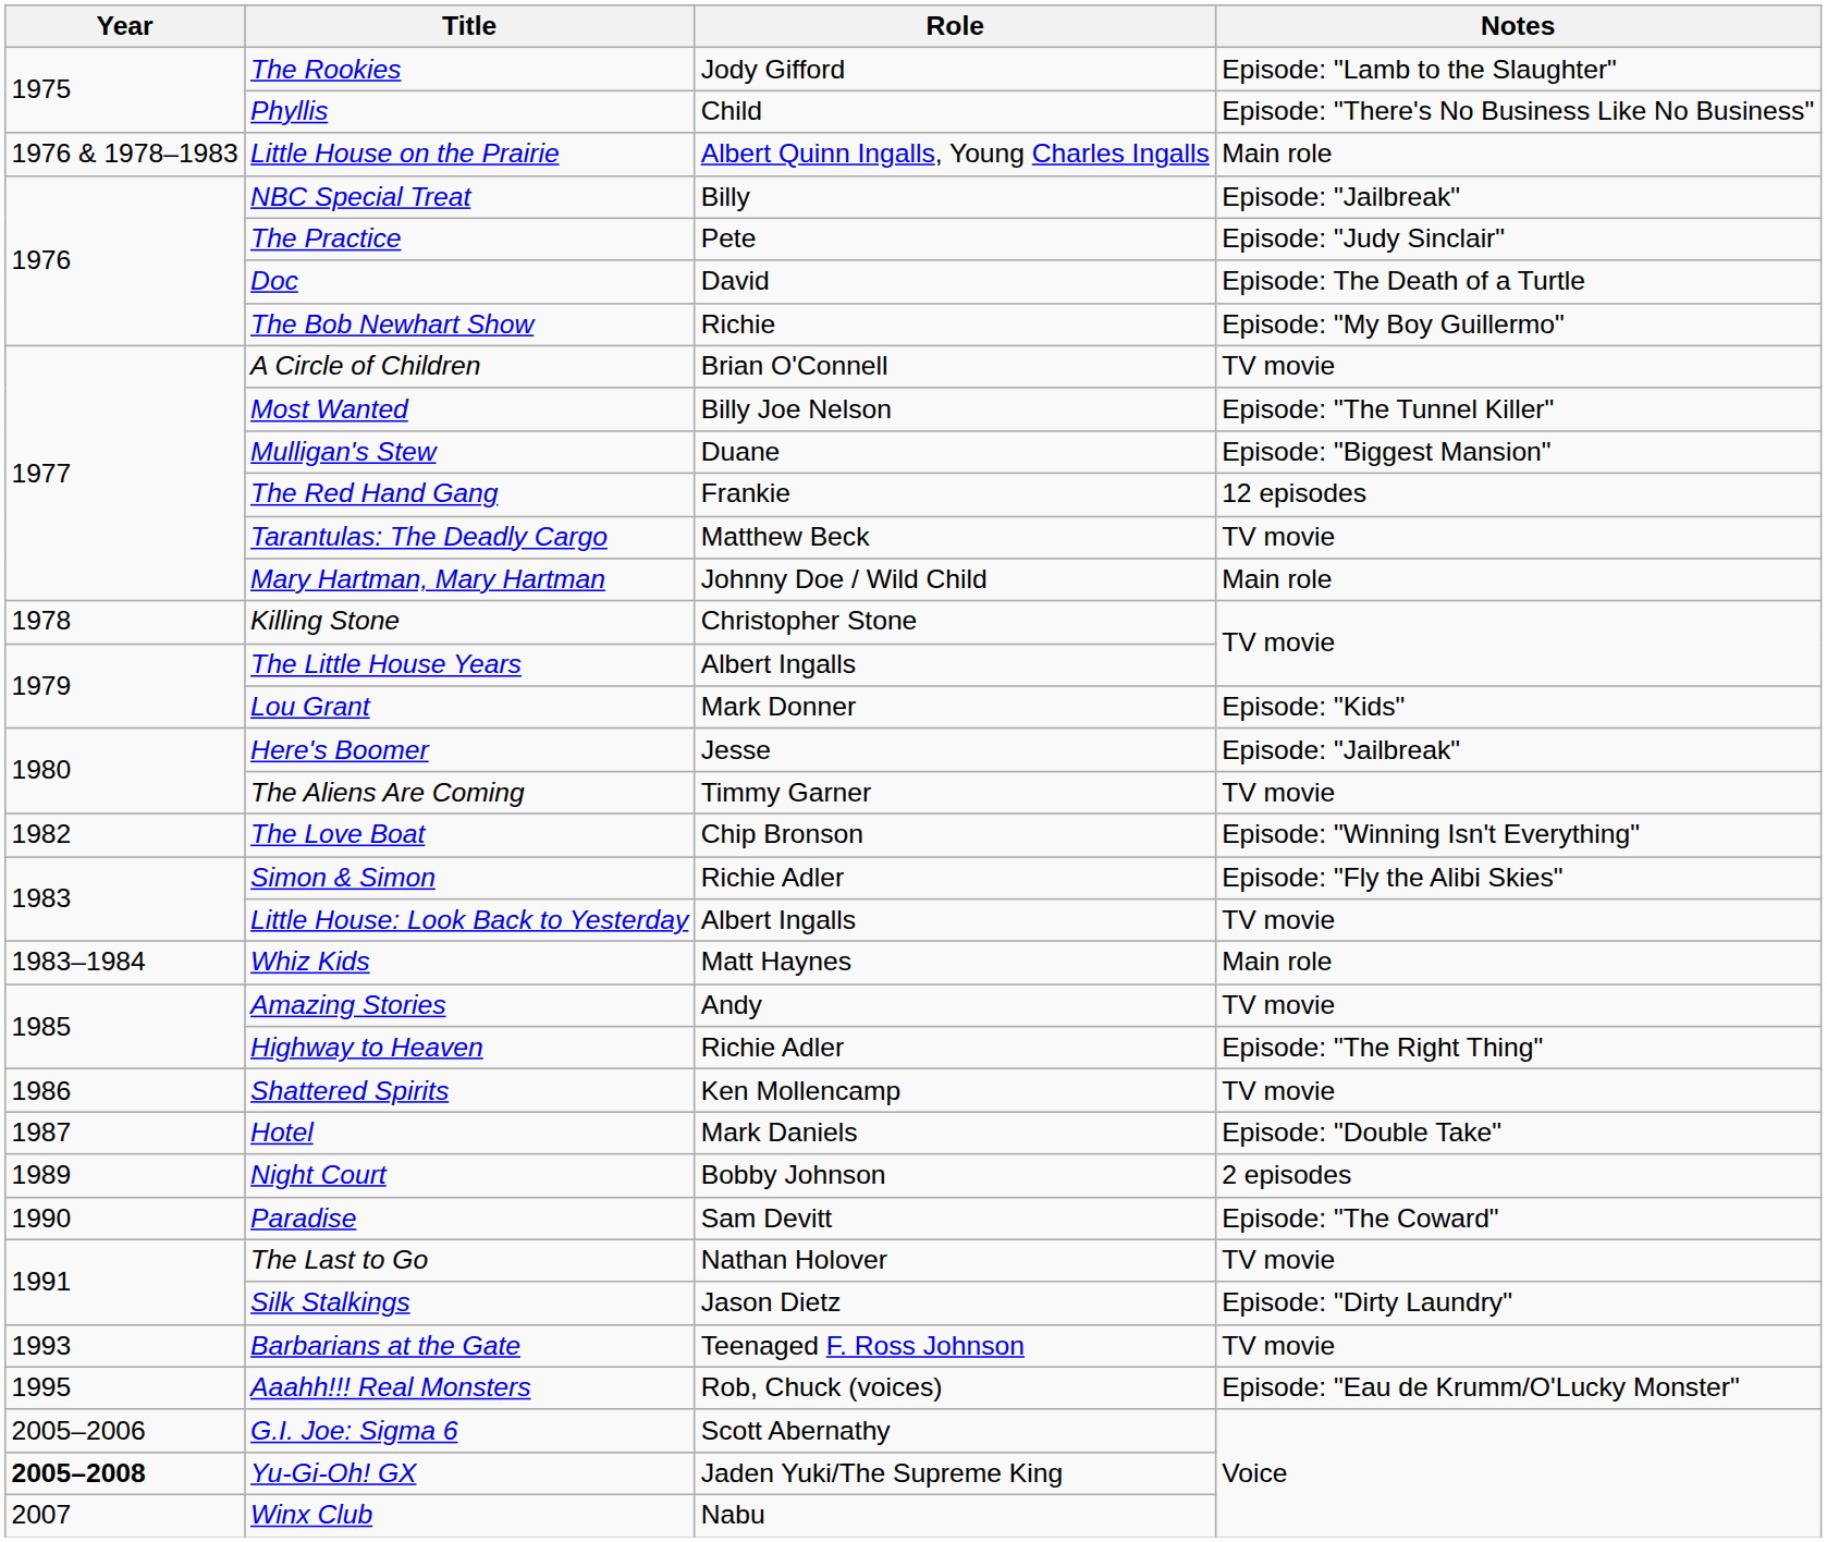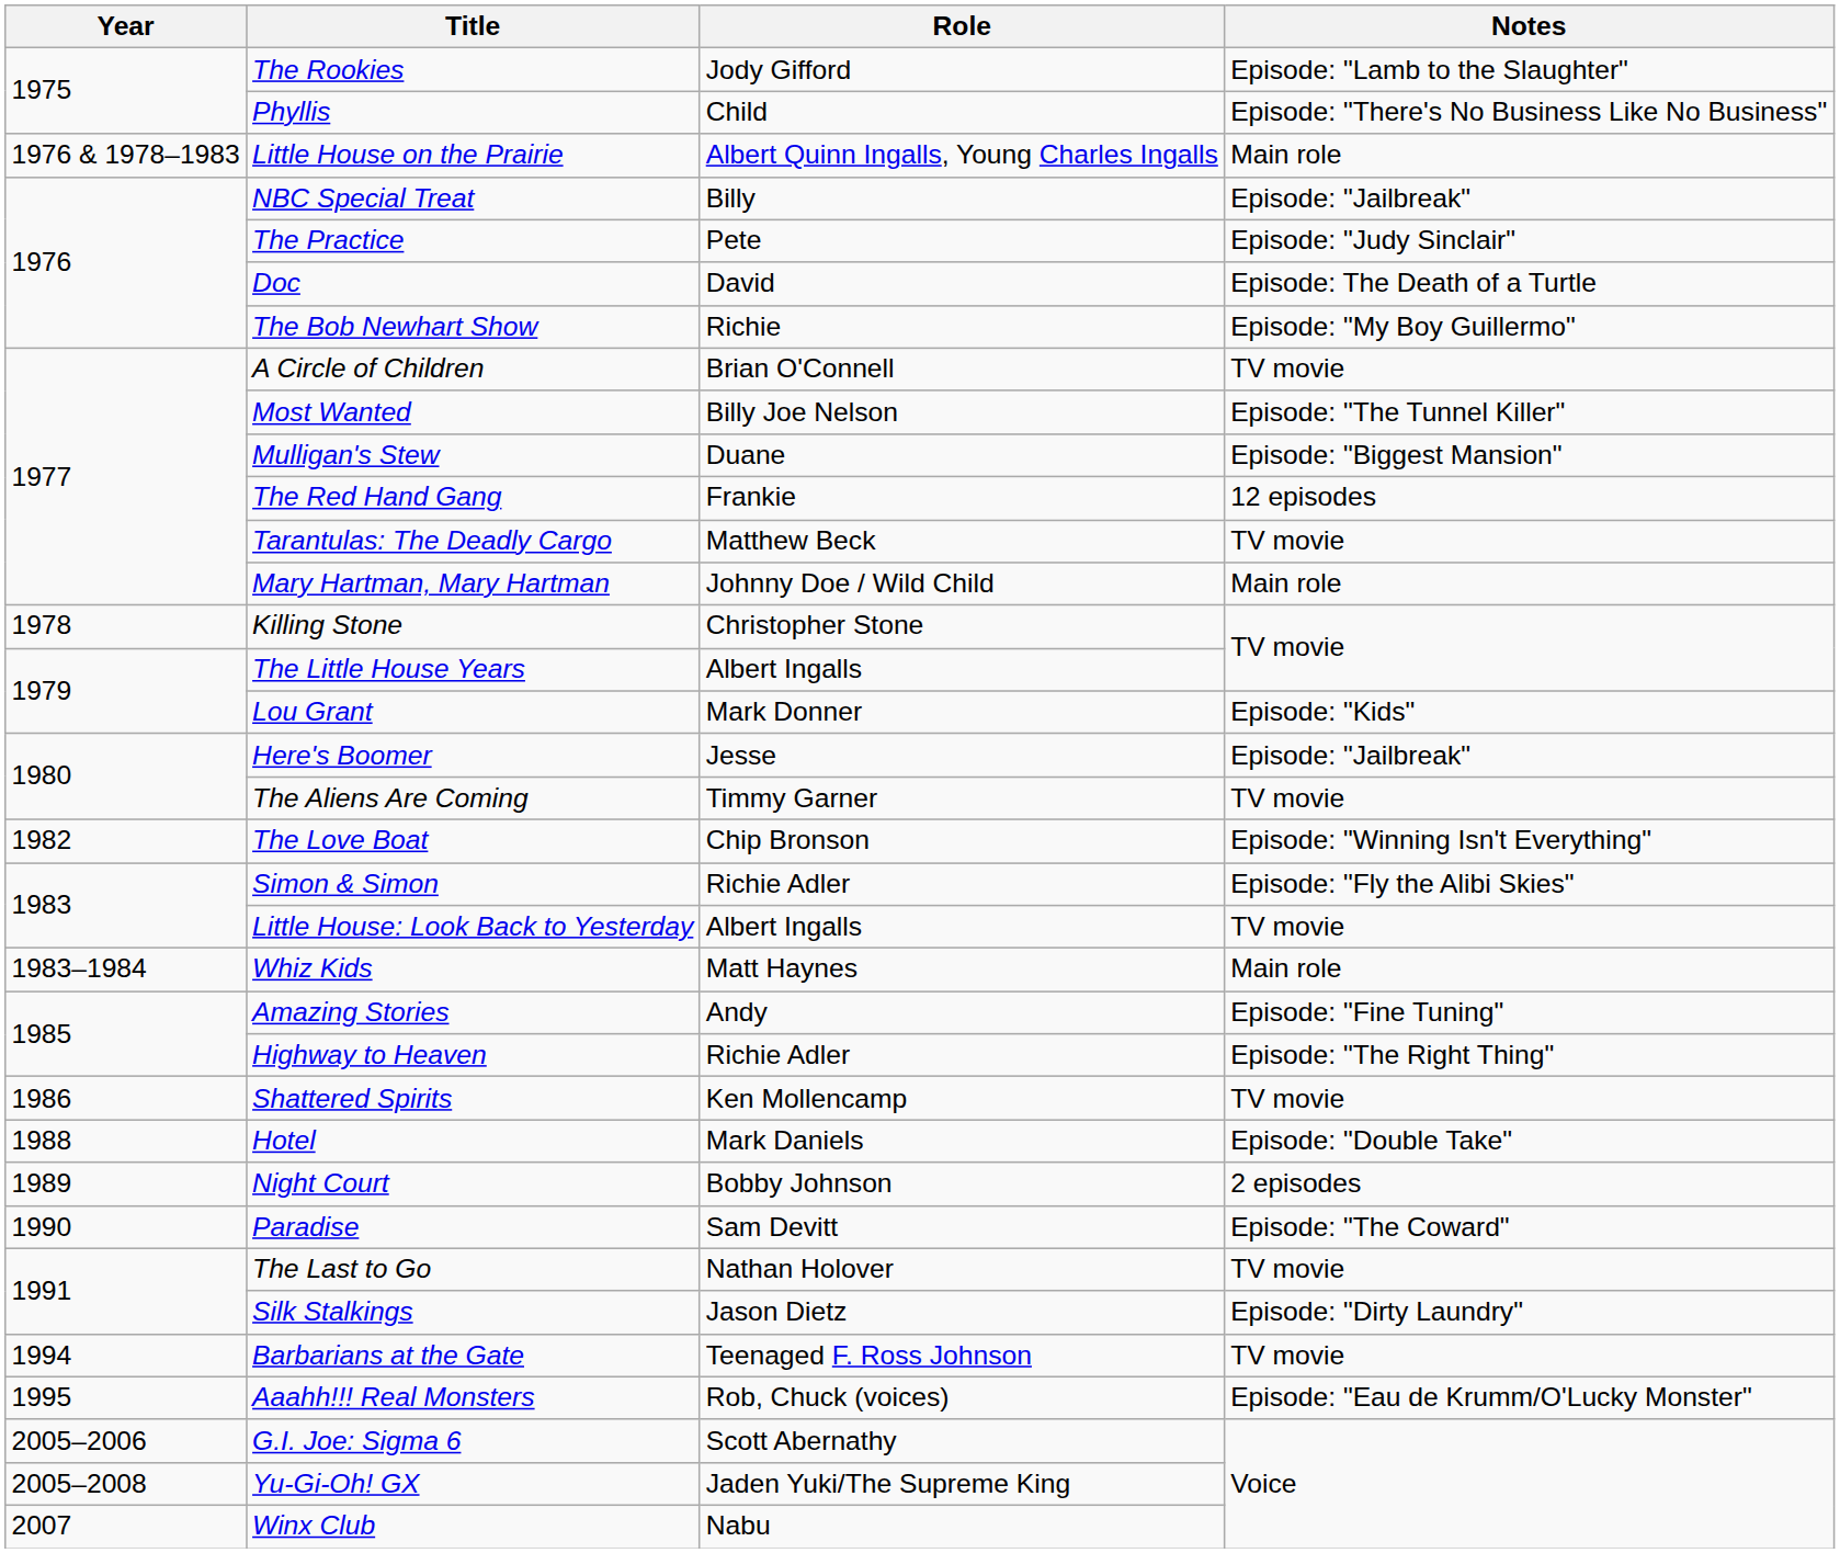 <table class="wikitable sortable">
 <tr>
 <th>Year</th>
 <th>Title</th>
 <th>Role</th>
 <th class="unsortable">Notes</th>
 </tr>
 <tr>
 <td rowspan=2>1975</td>
 <td><em><a href='#'>The Rookies</a></em></td>
 <td>Jody Gifford</td>
 <td>Episode: "Lamb to the Slaughter"</td>
 </tr>
 <tr>
 <td><em><a href='#'>Phyllis</a></em></td>
 <td>Child</td>
 <td>Episode: "There's No Business Like No Business"</td>
 </tr>
 <tr>
 <td>1976 & 1978–1983</td>
 <td><em><a href='#'>Little House on the Prairie</a></em></td>
 <td><a href='#'>Albert Quinn Ingalls</a>, Young <a href='#'>Charles Ingalls</a></td>
 <td>Main role</td>
 </tr>
 <tr>
 <td rowspan=4>1976</td>
 <td><em><a href='#'>NBC Special Treat</a></em></td>
 <td>Billy</td>
 <td>Episode: "Jailbreak"</td>
 </tr>
 <tr>
 <td><em><a href='#'>The Practice</a></em></td>
 <td>Pete</td>
 <td>Episode: "Judy Sinclair"</td>
 </tr>
 <tr>
 <td><em><a href='#'>Doc</a></em></td>
 <td>David</td>
 <td>Episode: The Death of a Turtle</td>
 </tr>
 <tr>
 <td><em><a href='#'>The Bob Newhart Show</a></em></td>
 <td>Richie</td>
 <td>Episode: "My Boy Guillermo"</td>
 </tr>
 <tr>
 <td rowspan=6>1977</td>
 <td><em>A Circle of Children</em></td>
 <td>Brian O'Connell</td>
 <td>TV movie</td>
 </tr>
 <tr>
 <td><em><a href='#'>Most Wanted</a></em></td>
 <td>Billy Joe Nelson</td>
 <td>Episode: "The Tunnel Killer"</td>
 </tr>
 <tr>
 <td><em><a href='#'>Mulligan's Stew</a></em></td>
 <td>Duane</td>
 <td>Episode: "Biggest Mansion"</td>
 </tr>
 <tr>
 <td><em><a href='#'>The Red Hand Gang</a></em></td>
 <td>Frankie</td>
 <td>12 episodes</td>
 </tr>
 <tr>
 <td><em><a href='#'>Tarantulas: The Deadly Cargo</a></em></td>
 <td>Matthew Beck</td>
 <td>TV movie</td>
 </tr>
 <tr>
 <td><em><a href='#'>Mary Hartman, Mary Hartman</a></em></td>
 <td>Johnny Doe / Wild Child</td>
 <td>Main role</td>
 </tr>
 <tr>
 <td>1978</td>
 <td><em>Killing Stone</em></td>
 <td>Christopher Stone</td>
 <td rowspan=2>TV movie</td>
 </tr>
 <tr>
 <td rowspan=2>1979</td>
 <td><em><a href='#'>The Little House Years</a></em></td>
 <td>Albert Ingalls</td>
 </tr>
 <tr>
 <td><em><a href='#'>Lou Grant</a></em></td>
 <td>Mark Donner</td>
 <td>Episode: "Kids"</td>
 </tr>
 <tr>
 <td rowspan=2>1980</td>
 <td><em><a href='#'>Here's Boomer</a></em></td>
 <td>Jesse</td>
 <td>Episode: "Jailbreak"</td>
 </tr>
 <tr>
 <td><em>The Aliens Are Coming</em></td>
 <td>Timmy Garner</td>
 <td>TV movie</td>
 </tr>
 <tr>
 <td>1982</td>
 <td><em><a href='#'>The Love Boat</a></em></td>
 <td>Chip Bronson</td>
 <td>Episode: "Winning Isn't Everything"</td>
 </tr>
 <tr>
 <td rowspan=2>1983</td>
 <td><em><a href='#'>Simon & Simon</a></em></td>
 <td>Richie Adler</td>
 <td>Episode: "Fly the Alibi Skies"</td>
 </tr>
 <tr>
 <td><em><a href='#'>Little House: Look Back to Yesterday</a></em></td>
 <td>Albert Ingalls</td>
 <td>TV movie</td>
 </tr>
 <tr>
 <td>1983–1984</td>
 <td><em><a href='#'>Whiz Kids</a></em></td>
 <td>Matt Haynes</td>
 <td>Main role</td>
 </tr>
 <tr>
 <td rowspan=2>1985</td>
 <td><em><a href='#'>Amazing Stories</a></em></td>
 <td>Andy</td>
-<td>TV movie</td>
+<td>Episode: "Fine Tuning"</td>
 </tr>
 <tr>
 <td><em><a href='#'>Highway to Heaven</a></em></td>
 <td>Richie Adler</td>
 <td>Episode: "The Right Thing"</td>
 </tr>
 <tr>
 <td>1986</td>
 <td><em><a href='#'>Shattered Spirits</a></em></td>
 <td>Ken Mollencamp</td>
 <td>TV movie</td>
 </tr>
 <tr>
-<td>1987</td>
+<td>1988</td>
 <td><em><a href='#'>Hotel</a></em></td>
 <td>Mark Daniels</td>
 <td>Episode: "Double Take"</td>
 </tr>
 <tr>
 <td>1989</td>
 <td><em><a href='#'>Night Court</a></em></td>
 <td>Bobby Johnson</td>
 <td>2 episodes</td>
 </tr>
 <tr>
 <td>1990</td>
 <td><em><a href='#'>Paradise</a></em></td>
 <td>Sam Devitt</td>
 <td>Episode: "The Coward"</td>
 </tr>
 <tr>
 <td rowspan=2>1991</td>
 <td><em>The Last to Go</em></td>
 <td>Nathan Holover</td>
 <td>TV movie</td>
 </tr>
 <tr>
 <td><em><a href='#'>Silk Stalkings</a></em></td>
 <td>Jason Dietz</td>
 <td>Episode: "Dirty Laundry"</td>
 </tr>
 <tr>
-<td>1993</td>
+<td>1994</td>
 <td><em><a href='#'>Barbarians at the Gate</a></em></td>
 <td>Teenaged <a href='#'>F. Ross Johnson</a></td>
 <td>TV movie</td>
 </tr>
 <tr>
 <td>1995</td>
 <td><em><a href='#'>Aaahh!!! Real Monsters</a></em></td>
 <td>Rob, Chuck (voices)</td>
 <td>Episode: "Eau de Krumm/O'Lucky Monster"</td>
 </tr>
 <tr>
 <td>2005–2006</td>
 <td><em><a href='#'>G.I. Joe: Sigma 6</a></em></td>
 <td>Scott Abernathy</td>
 <td rowspan=3>Voice</td>
 </tr>
 <tr>
-<td><strong>2005–2008</strong></td>
+<td>2005–2008</td>
 <td><em><a href='#'>Yu-Gi-Oh! GX</a></em></td>
 <td>Jaden Yuki/The Supreme King</td>
 </tr>
 <tr>
 <td>2007</td>
 <td><em><a href='#'>Winx Club</a></em></td>
 <td>Nabu</td>
 </tr>
 </table>
